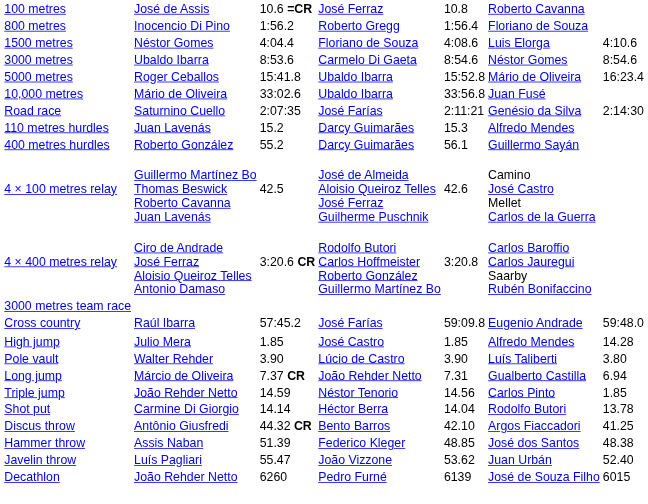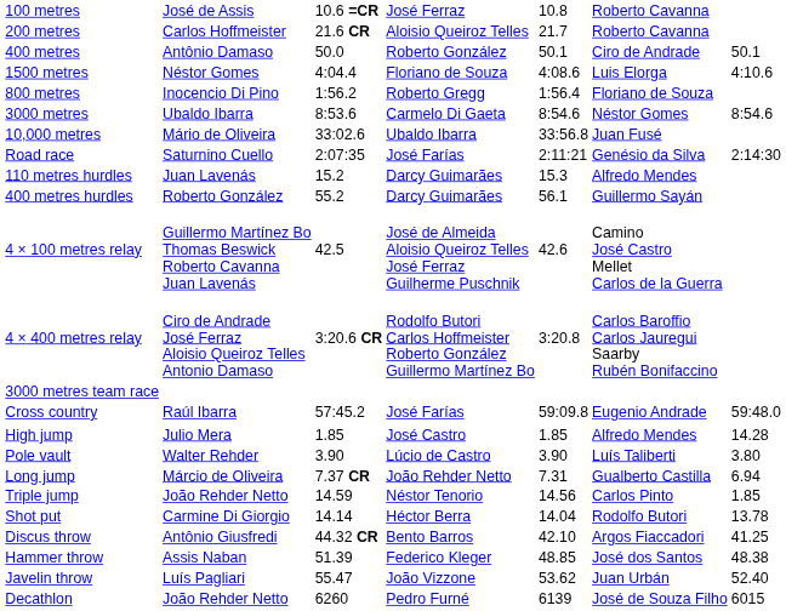 <table>
 <tr>
 <td><a href='#'>100 metres</a></td>
 <td><a href='#'>José de Assis</a><br> </td>
 <td>10.6 <strong>=CR</strong></td>
 <td><a href='#'>José Ferraz</a><br> </td>
 <td>10.8</td>
 <td><a href='#'>Roberto Cavanna</a><br> </td>
 <td></td>
 </tr>
 <tr>
-<td><a href='#'>800 metres</a></td>
-<td><a href='#'>Inocencio Di Pino</a><br> </td>
-<td>1:56.2</td>
-<td><a href='#'>Roberto Gregg</a><br> </td>
-<td>1:56.4</td>
-<td><a href='#'>Floriano de Souza</a><br> </td>
+<td><a href='#'>200 metres</a></td>
+<td><a href='#'>Carlos Hoffmeister</a><br> </td>
+<td>21.6 <strong>CR</strong></td>
+<td><a href='#'>Aloisio Queiroz Telles</a><br> </td>
+<td>21.7</td>
+<td><a href='#'>Roberto Cavanna</a><br> </td>
 <td></td>
+</tr>
+<tr>
+<td><a href='#'>400 metres</a></td>
+<td><a href='#'>Antônio Damaso</a><br> </td>
+<td>50.0</td>
+<td><a href='#'>Roberto González</a><br> </td>
+<td>50.1</td>
+<td><a href='#'>Ciro de Andrade</a><br> </td>
+<td>50.1</td>
 </tr>
 <tr>
 <td><a href='#'>1500 metres</a></td>
 <td><a href='#'>Néstor Gomes</a><br> </td>
 <td>4:04.4</td>
 <td><a href='#'>Floriano de Souza</a><br> </td>
 <td>4:08.6</td>
 <td><a href='#'>Luis Elorga</a><br> </td>
 <td>4:10.6</td>
 </tr>
 <tr>
+<td><a href='#'>800 metres</a></td>
+<td><a href='#'>Inocencio Di Pino</a><br> </td>
+<td>1:56.2</td>
+<td><a href='#'>Roberto Gregg</a><br> </td>
+<td>1:56.4</td>
+<td><a href='#'>Floriano de Souza</a><br> </td>
+<td></td>
+</tr>
+<tr>
 <td><a href='#'>3000 metres</a></td>
 <td><a href='#'>Ubaldo Ibarra</a><br> </td>
 <td>8:53.6</td>
 <td><a href='#'>Carmelo Di Gaeta</a><br> </td>
 <td>8:54.6</td>
 <td><a href='#'>Néstor Gomes</a><br> </td>
 <td>8:54.6</td>
-</tr>
-<tr>
-<td><a href='#'>5000 metres</a></td>
-<td><a href='#'>Roger Ceballos</a><br> </td>
-<td>15:41.8</td>
-<td><a href='#'>Ubaldo Ibarra</a><br> </td>
-<td>15:52.8</td>
-<td><a href='#'>Mário de Oliveira</a><br> </td>
-<td>16:23.4</td>
 </tr>
 <tr>
 <td><a href='#'>10,000 metres</a></td>
 <td><a href='#'>Mário de Oliveira</a><br> </td>
 <td>33:02.6</td>
 <td><a href='#'>Ubaldo Ibarra</a><br> </td>
 <td>33:56.8</td>
 <td><a href='#'>Juan Fusé</a><br> </td>
 <td></td>
 </tr>
 <tr>
 <td><a href='#'>Road race</a></td>
 <td><a href='#'>Saturnino Cuello</a><br> </td>
 <td>2:07:35</td>
 <td><a href='#'>José Farías</a><br> </td>
 <td>2:11:21</td>
 <td><a href='#'>Genésio da Silva</a><br> </td>
 <td>2:14:30</td>
 </tr>
 <tr>
 <td><a href='#'>110 metres hurdles</a></td>
 <td><a href='#'>Juan Lavenás</a><br> </td>
 <td>15.2</td>
 <td><a href='#'>Darcy Guimarães</a><br> </td>
 <td>15.3</td>
 <td><a href='#'>Alfredo Mendes</a><br> </td>
 <td></td>
 </tr>
 <tr>
 <td><a href='#'>400 metres hurdles</a></td>
 <td><a href='#'>Roberto González</a><br> </td>
 <td>55.2</td>
 <td><a href='#'>Darcy Guimarães</a><br> </td>
 <td>56.1</td>
 <td><a href='#'>Guillermo Sayán</a><br> </td>
 <td></td>
 </tr>
 <tr>
 <td><a href='#'>4 × 100 metres relay</a></td>
 <td><br><a href='#'>Guillermo Martínez Bo</a><br><a href='#'>Thomas Beswick</a><br><a href='#'>Roberto Cavanna</a><br><a href='#'>Juan Lavenás</a></td>
 <td>42.5</td>
 <td><br><a href='#'>José de Almeida</a><br><a href='#'>Aloisio Queiroz Telles</a><br><a href='#'>José Ferraz</a><br><a href='#'>Guilherme Puschnik</a></td>
 <td>42.6</td>
 <td><br>Camino<br><a href='#'>José Castro</a><br>Mellet<br><a href='#'>Carlos de la Guerra</a></td>
 <td></td>
 </tr>
 <tr>
 <td><a href='#'>4 × 400 metres relay</a></td>
 <td><br><a href='#'>Ciro de Andrade</a><br><a href='#'>José Ferraz</a><br><a href='#'>Aloisio Queiroz Telles</a><br><a href='#'>Antonio Damaso</a></td>
 <td>3:20.6 <strong>CR</strong></td>
 <td><br><a href='#'>Rodolfo Butori</a><br><a href='#'>Carlos Hoffmeister</a><br><a href='#'>Roberto González</a><br><a href='#'>Guillermo Martínez Bo</a></td>
 <td>3:20.8</td>
 <td><br><a href='#'>Carlos Baroffio</a><br><a href='#'>Carlos Jauregui</a><br>Saarby<br><a href='#'>Rubén Bonifaccino</a></td>
 <td></td>
 </tr>
 <tr>
 <td><a href='#'>3000 metres team race</a></td>
 <td></td>
 <td></td>
 <td></td>
 <td></td>
 <td></td>
 <td></td>
 </tr>
 <tr>
 <td><a href='#'>Cross country</a></td>
 <td><a href='#'>Raúl Ibarra</a><br> </td>
 <td>57:45.2</td>
 <td><a href='#'>José Farías</a><br> </td>
 <td>59:09.8</td>
 <td><a href='#'>Eugenio Andrade</a><br> </td>
 <td>59:48.0</td>
 </tr>
 <tr>
 </tr>
 <tr>
 <td><a href='#'>High jump</a></td>
 <td><a href='#'>Julio Mera</a><br> </td>
 <td>1.85</td>
 <td><a href='#'>José Castro</a><br> </td>
 <td>1.85</td>
 <td><a href='#'>Alfredo Mendes</a><br> </td>
 <td>14.28</td>
 </tr>
 <tr>
 <td><a href='#'>Pole vault</a></td>
 <td><a href='#'>Walter Rehder</a><br> </td>
 <td>3.90</td>
 <td><a href='#'>Lúcio de Castro</a><br> </td>
 <td>3.90</td>
 <td><a href='#'>Luís Taliberti</a><br> </td>
 <td>3.80</td>
 </tr>
 <tr>
 <td><a href='#'>Long jump</a></td>
 <td><a href='#'>Márcio de Oliveira</a><br> </td>
 <td>7.37 <strong>CR</strong></td>
 <td><a href='#'>João Rehder Netto</a><br> </td>
 <td>7.31</td>
 <td><a href='#'>Gualberto Castilla</a><br> </td>
 <td>6.94</td>
 </tr>
 <tr>
 <td><a href='#'>Triple jump</a></td>
 <td><a href='#'>João Rehder Netto</a><br> </td>
 <td>14.59</td>
 <td><a href='#'>Néstor Tenorio</a><br> </td>
 <td>14.56</td>
 <td><a href='#'>Carlos Pinto</a><br> </td>
 <td>1.85</td>
 </tr>
 <tr>
 <td><a href='#'>Shot put</a></td>
 <td><a href='#'>Carmine Di Giorgio</a><br> </td>
 <td>14.14</td>
 <td><a href='#'>Héctor Berra</a><br> </td>
 <td>14.04</td>
 <td><a href='#'>Rodolfo Butori</a><br> </td>
 <td>13.78</td>
 </tr>
 <tr>
 <td><a href='#'>Discus throw</a></td>
 <td><a href='#'>Antônio Giusfredi</a><br> </td>
 <td>44.32 <strong>CR</strong></td>
 <td><a href='#'>Bento Barros</a><br> </td>
 <td>42.10</td>
 <td><a href='#'>Argos Fiaccadori</a><br> </td>
 <td>41.25</td>
 </tr>
 <tr>
 <td><a href='#'>Hammer throw</a></td>
 <td><a href='#'>Assis Naban</a><br> </td>
 <td>51.39</td>
 <td><a href='#'>Federico Kleger</a><br> </td>
 <td>48.85</td>
 <td><a href='#'>José dos Santos</a><br> </td>
 <td>48.38</td>
 </tr>
 <tr>
 <td><a href='#'>Javelin throw</a></td>
 <td><a href='#'>Luís Pagliari</a><br> </td>
 <td>55.47</td>
 <td><a href='#'>João Vizzone</a><br> </td>
 <td>53.62</td>
 <td><a href='#'>Juan Urbán</a><br> </td>
 <td>52.40</td>
 </tr>
 <tr>
 <td><a href='#'>Decathlon</a></td>
 <td><a href='#'>João Rehder Netto</a><br> </td>
 <td>6260</td>
 <td><a href='#'>Pedro Furné</a><br> </td>
 <td>6139</td>
 <td><a href='#'>José de Souza Filho</a><br> </td>
 <td>6015</td>
 </tr>
 </table>
